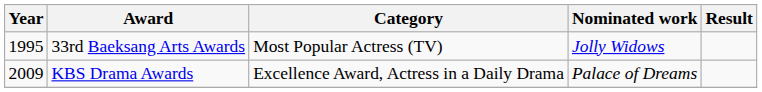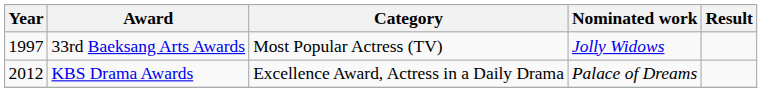 <table class="wikitable sortable">
 <tr>
 <th>Year</th>
 <th>Award</th>
 <th>Category</th>
 <th>Nominated work</th>
 <th>Result</th>
 </tr>
 <tr>
-<td>1995</td>
+<td>1997</td>
 <td>33rd <a href='#'>Baeksang Arts Awards</a></td>
 <td>Most Popular Actress (TV)</td>
 <td><em><a href='#'>Jolly Widows</a></em></td>
 <td></td>
 </tr>
 <tr>
-<td>2009</td>
+<td>2012</td>
 <td><a href='#'>KBS Drama Awards</a></td>
 <td>Excellence Award, Actress in a Daily Drama</td>
 <td><em>Palace of Dreams</em></td>
 <td></td>
 </tr>
 <tr>
 </tr>
 </table>
